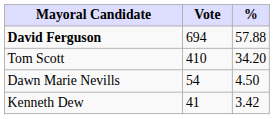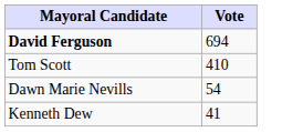 <table class="wikitable">
 <tr>
 <th style="background:#ddf; width:200px;">Mayoral Candidate</th>
 <th style="background:#ddf; width:50px;">Vote</th>
-<th style="background:#ddf; width:30px;">%</th>
 </tr>
 <tr>
 <td><strong>David Ferguson</strong></td>
 <td>694</td>
-<td>57.88</td>
 </tr>
 <tr>
 <td>Tom Scott</td>
 <td>410</td>
-<td>34.20</td>
 </tr>
 <tr>
 <td>Dawn Marie Nevills</td>
 <td>54</td>
-<td>4.50</td>
 </tr>
 <tr>
 <td>Kenneth Dew</td>
 <td>41</td>
-<td>3.42</td>
 </tr>
 </table>
